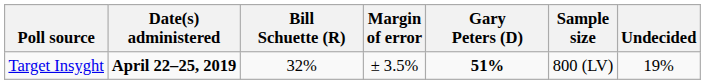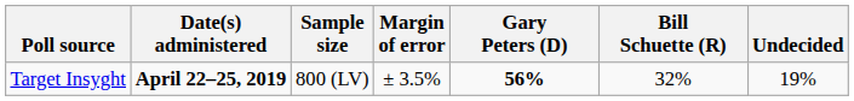 <table class="wikitable" style="font-size:90%;text-align:center;">
 <tr valign=bottom>
 <th>Poll source</th>
 <th>Date(s)<br>administered</th>
-<th style="width:100px;">Bill<br>Schuette (R)</th>
+<th>Sample<br>size</th>
 <th>Margin<br>of error</th>
 <th style="width:100px;">Gary<br>Peters (D)</th>
-<th>Sample<br>size</th>
+<th style="width:100px;">Bill<br>Schuette (R)</th>
 <th>Undecided</th>
 </tr>
 <tr>
 <td style="text-align:left;"><a href='#'>Target Insyght</a></td>
 <td><strong>April 22–25, 2019</strong></td>
+<td>800 (LV)</td>
+<td>± 3.5%</td>
+<td><strong>56%</strong></td>
 <td>32%</td>
-<td>± 3.5%</td>
-<td><strong>51%</strong></td>
-<td>800 (LV)</td>
 <td>19%</td>
 </tr>
 </table>
